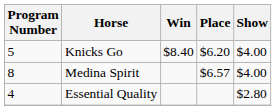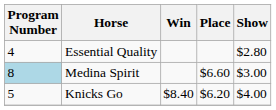 <table class="wikitable">
 <tr>
 <th>Program<br>Number</th>
 <th>Horse</th>
 <th>Win</th>
 <th>Place</th>
 <th>Show</th>
 </tr>
 <tr>
+<td>4</td>
+<td>Essential Quality</td>
+<td></td>
+<td></td>
+<td>$2.80</td>
+</tr>
+<tr>
+<td style="background: lightblue;">8</td>
+<td>Medina Spirit</td>
+<td></td>
+<td>$6.60</td>
+<td>$3.00</td>
+</tr>
+<tr>
 <td>5</td>
 <td>Knicks Go</td>
 <td>$8.40</td>
 <td>$6.20</td>
 <td>$4.00</td>
 </tr>
 <tr>
-<td>8</td>
-<td>Medina Spirit</td>
-<td></td>
-<td>$6.57</td>
-<td>$4.00</td>
-</tr>
-<tr>
-<td>4</td>
-<td>Essential Quality</td>
-<td></td>
-<td></td>
-<td>$2.80</td>
-</tr>
-<tr>
 </tr>
 </table>
